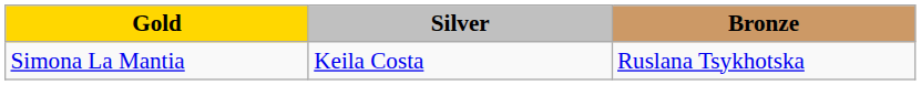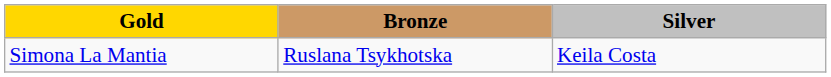 <table class="wikitable" style="text-align:left">
 <tr align="center">
 <td width=200 bgcolor=gold><strong>Gold</strong></td>
+<td width=200 bgcolor=CC9966><strong>Bronze</strong></td>
 <td width=200 bgcolor=silver><strong>Silver</strong></td>
-<td width=200 bgcolor=CC9966><strong>Bronze</strong></td>
 </tr>
 <tr>
 <td><a href='#'>Simona La Mantia</a><br><em></em></td>
+<td><a href='#'>Ruslana Tsykhotska</a><br><em></em></td>
 <td><a href='#'>Keila Costa</a><br><em></em></td>
-<td><a href='#'>Ruslana Tsykhotska</a><br><em></em></td>
 </tr>
 </table>
